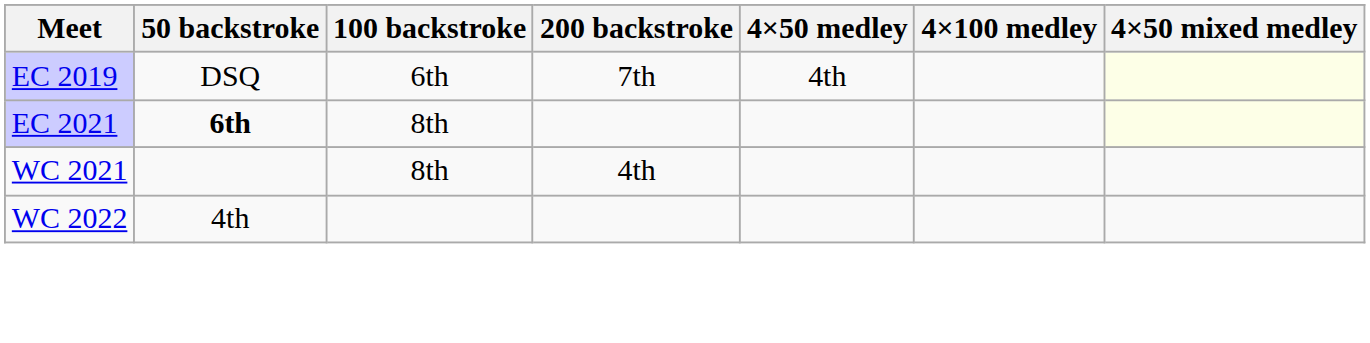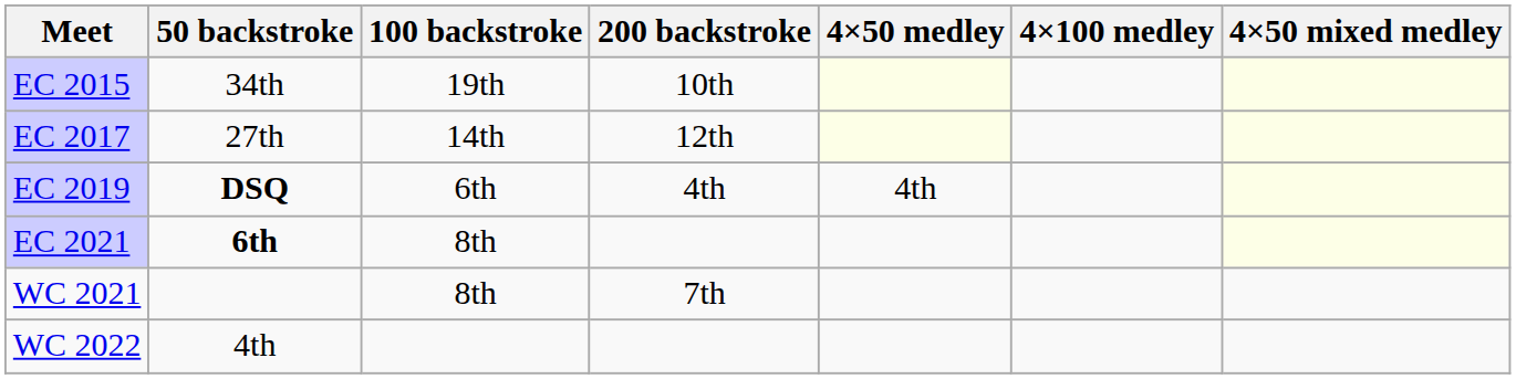 <table class="sortable wikitable">
 <tr>
 <th>Meet</th>
 <th class="unsortable">50 backstroke</th>
 <th class="unsortable">100 backstroke</th>
 <th class="unsortable">200 backstroke</th>
 <th class="unsortable">4×50 medley</th>
 <th class="unsortable">4×100 medley</th>
 <th class="unsortable">4×50 mixed medley</th>
 </tr>
 <tr>
+<td style="background:#ccccff"><a href='#'>EC 2015</a></td>
+<td align="center">34th</td>
+<td align="center">19th</td>
+<td align="center">10th</td>
+<td style="background:#fdffe7"></td>
+<td></td>
+<td style="background:#fdffe7"></td>
+</tr>
+<tr>
+<td style="background:#ccccff"><a href='#'>EC 2017</a></td>
+<td align="center">27th</td>
+<td align="center">14th</td>
+<td align="center">12th</td>
+<td style="background:#fdffe7"></td>
+<td></td>
+<td style="background:#fdffe7"></td>
+</tr>
+<tr>
 <td style="background:#ccccff"><a href='#'>EC 2019</a></td>
-<td align="center">DSQ</td>
+<td align="center"><strong>DSQ</strong></td>
 <td align="center">6th</td>
-<td align="center">7th</td>
+<td align="center">4th</td>
 <td align="center">4th</td>
 <td></td>
 <td style="background:#fdffe7"></td>
 </tr>
 <tr>
 <td style="background:#ccccff"><a href='#'>EC 2021</a></td>
 <td align="center"><strong>6th</strong></td>
 <td align="center">8th</td>
 <td align="center"></td>
 <td align="center"></td>
 <td></td>
 <td style="background:#fdffe7"></td>
 </tr>
 <tr>
 <td><a href='#'>WC 2021</a></td>
 <td align="center"></td>
 <td align="center">8th</td>
-<td align="center">4th</td>
+<td align="center">7th</td>
 <td align="center"></td>
 <td align="center"></td>
 <td align="center"></td>
 </tr>
 <tr>
 <td><a href='#'>WC 2022</a></td>
 <td align="center">4th</td>
 <td align="center"></td>
 <td align="center"></td>
 <td align="center"></td>
 <td align="center"></td>
 <td align="center"></td>
 </tr>
 </table>
